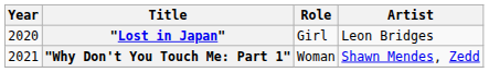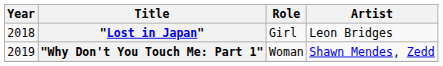 <table class="wikitable sortable plainrowheaders">
 <tr>
 <th scope="col">Year</th>
 <th scope="col">Title</th>
 <th scope="col">Role</th>
 <th scope="col">Artist</th>
 </tr>
 <tr>
-<td>2020</td>
+<td>2018</td>
 <th scope="row">"<a href='#'>Lost in Japan</a>"</th>
 <td>Girl</td>
 <td>Leon Bridges</td>
 </tr>
 <tr>
-<td>2021</td>
+<td>2019</td>
 <th scope="row">"Why Don't You Touch Me: Part 1"</th>
 <td>Woman</td>
 <td><a href='#'>Shawn Mendes</a>, <a href='#'>Zedd</a></td>
 </tr>
 <tr>
 </tr>
 </table>
